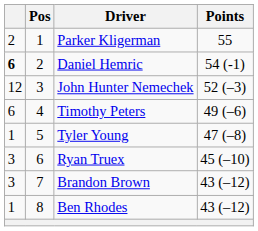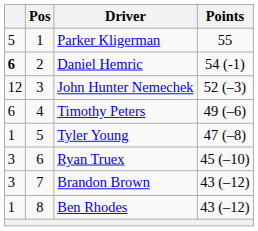 <table class="wikitable" style="font-size: 95%;">
 <tr>
 <th></th>
 <th>Pos</th>
 <th>Driver</th>
 <th>Points</th>
 </tr>
 <tr>
-<td align="left"> 2</td>
+<td align="left"> 5</td>
 <td style="text-align:center;">1</td>
 <td><a href='#'>Parker Kligerman</a></td>
 <td style="text-align:center;">55</td>
 </tr>
 <tr>
 <td align="left"><strong> 6</strong></td>
 <td style="text-align:center;">2</td>
 <td><a href='#'>Daniel Hemric</a></td>
 <td style="text-align:center;">54 (-1)</td>
 </tr>
 <tr>
 <td align="left"> 12</td>
 <td style="text-align:center;">3</td>
 <td><a href='#'>John Hunter Nemechek</a></td>
 <td style="text-align:center;">52 (–3)</td>
 </tr>
 <tr>
 <td align="left"> 6</td>
 <td style="text-align:center;">4</td>
 <td><a href='#'>Timothy Peters</a></td>
 <td style="text-align:center;">49 (–6)</td>
 </tr>
 <tr>
 <td align="left"> 1</td>
 <td style="text-align:center;">5</td>
 <td><a href='#'>Tyler Young</a></td>
 <td style="text-align:center;">47 (–8)</td>
 </tr>
 <tr>
 <td align="left"> 3</td>
 <td style="text-align:center;">6</td>
 <td><a href='#'>Ryan Truex</a></td>
 <td style="text-align:center;">45 (–10)</td>
 </tr>
 <tr>
 <td align="left"> 3</td>
 <td style="text-align:center;">7</td>
 <td><a href='#'>Brandon Brown</a></td>
 <td style="text-align:center;">43 (–12)</td>
 </tr>
 <tr>
 <td align="left"> 1</td>
 <td style="text-align:center;">8</td>
 <td><a href='#'>Ben Rhodes</a></td>
 <td style="text-align:center;">43 (–12)</td>
 </tr>
 <tr class="sortbottom">
 <th colspan="9"></th>
 </tr>
 </table>
